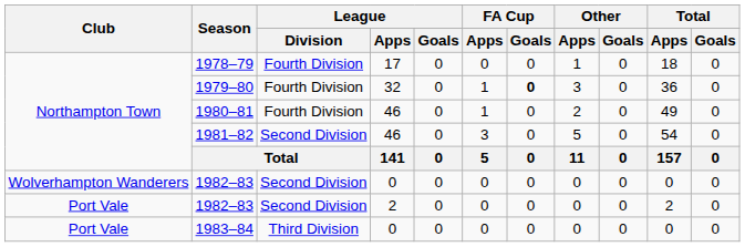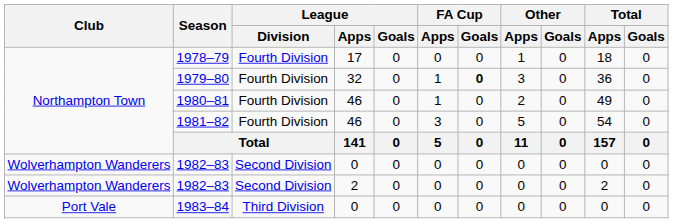 <table class="wikitable" style="text-align: center;">
 <tr>
 <th rowspan="2">Club</th>
 <th rowspan="2">Season</th>
 <th colspan="3">League</th>
 <th colspan="2">FA Cup</th>
 <th colspan="2">Other</th>
 <th colspan="2">Total</th>
 </tr>
 <tr>
 <th>Division</th>
 <th>Apps</th>
 <th>Goals</th>
 <th>Apps</th>
 <th>Goals</th>
 <th>Apps</th>
 <th>Goals</th>
 <th>Apps</th>
 <th>Goals</th>
 </tr>
 <tr>
 <td rowspan="5"><a href='#'>Northampton Town</a></td>
 <td><a href='#'>1978–79</a></td>
 <td><a href='#'>Fourth Division</a></td>
 <td>17</td>
 <td>0</td>
 <td>0</td>
 <td>0</td>
 <td>1</td>
 <td>0</td>
 <td>18</td>
 <td>0</td>
 </tr>
 <tr>
 <td><a href='#'>1979–80</a></td>
 <td>Fourth Division</td>
 <td>32</td>
 <td>0</td>
 <td>1</td>
 <td><strong>0</strong></td>
 <td>3</td>
 <td>0</td>
 <td>36</td>
 <td>0</td>
 </tr>
 <tr>
 <td><a href='#'>1980–81</a></td>
 <td>Fourth Division</td>
 <td>46</td>
 <td>0</td>
 <td>1</td>
 <td>0</td>
 <td>2</td>
 <td>0</td>
 <td>49</td>
 <td>0</td>
 </tr>
 <tr>
 <td><a href='#'>1981–82</a></td>
-<td><a href='#'>Second Division</a></td>
+<td>Fourth Division</td>
 <td>46</td>
 <td>0</td>
 <td>3</td>
 <td>0</td>
 <td>5</td>
 <td>0</td>
 <td>54</td>
 <td>0</td>
 </tr>
 <tr>
 <th colspan="2">Total</th>
 <th>141</th>
 <th>0</th>
 <th>5</th>
 <th>0</th>
 <th>11</th>
 <th>0</th>
 <th>157</th>
 <th>0</th>
 </tr>
 <tr>
 <td><a href='#'>Wolverhampton Wanderers</a></td>
 <td><a href='#'>1982–83</a></td>
 <td><a href='#'>Second Division</a></td>
 <td>0</td>
 <td>0</td>
 <td>0</td>
 <td>0</td>
 <td>0</td>
 <td>0</td>
 <td>0</td>
 <td>0</td>
 </tr>
 <tr>
-<td><a href='#'>Port Vale</a></td>
+<td><a href='#'>Wolverhampton Wanderers</a></td>
 <td><a href='#'>1982–83</a></td>
 <td><a href='#'>Second Division</a></td>
 <td>2</td>
 <td>0</td>
 <td>0</td>
 <td>0</td>
 <td>0</td>
 <td>0</td>
 <td>2</td>
 <td>0</td>
 </tr>
 <tr>
 <td><a href='#'>Port Vale</a></td>
 <td><a href='#'>1983–84</a></td>
 <td><a href='#'>Third Division</a></td>
 <td>0</td>
 <td>0</td>
 <td>0</td>
 <td>0</td>
 <td>0</td>
 <td>0</td>
 <td>0</td>
 <td>0</td>
 </tr>
 </table>
